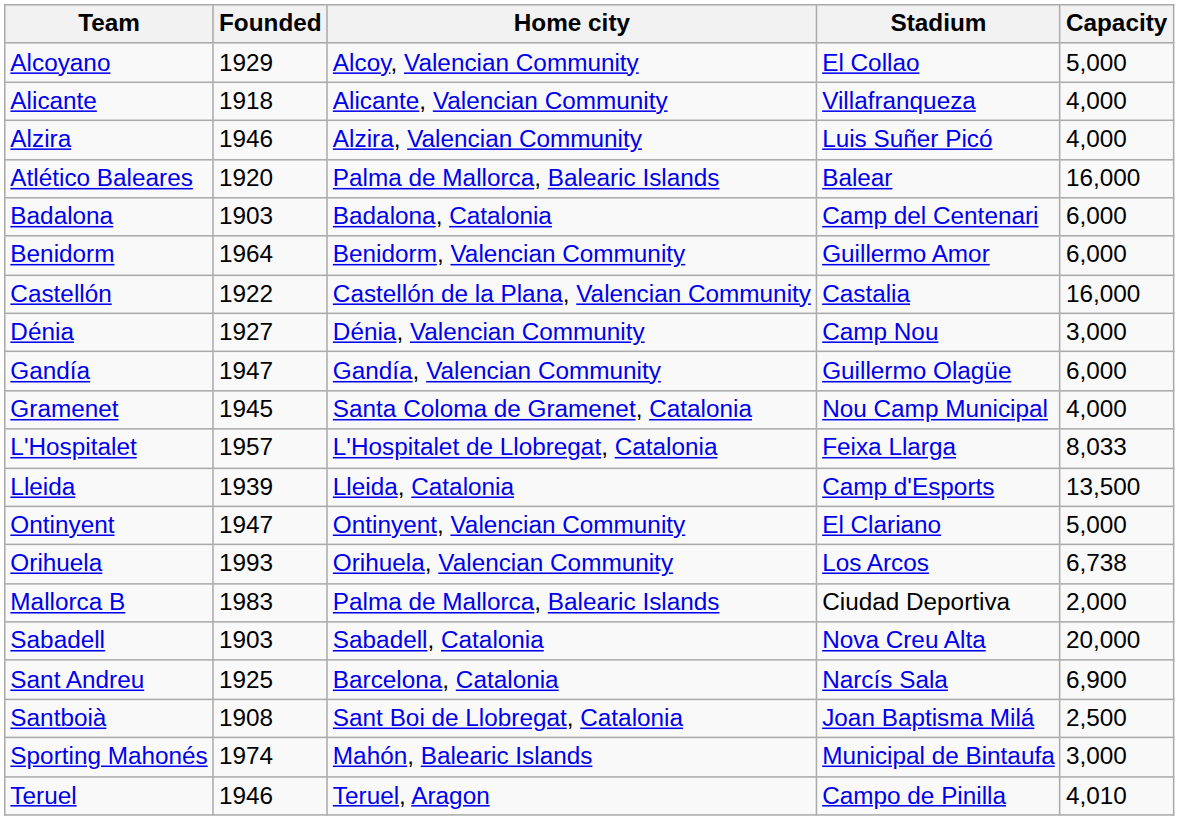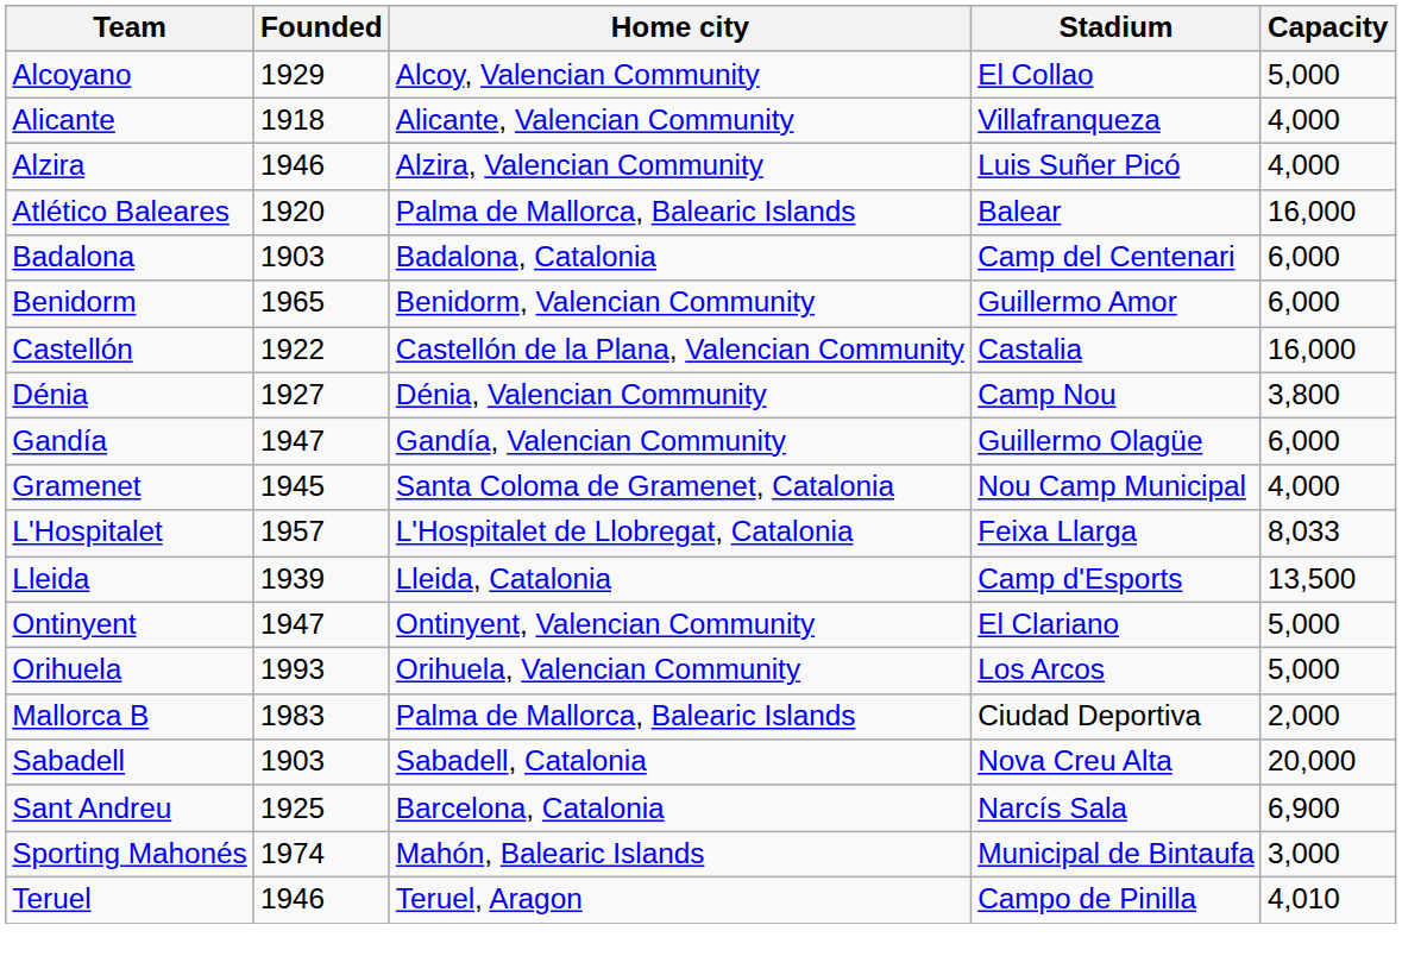 <table class="wikitable sortable">
 <tr>
 <th>Team</th>
 <th>Founded</th>
 <th>Home city</th>
 <th>Stadium</th>
 <th>Capacity</th>
 </tr>
 <tr>
 <td><a href='#'>Alcoyano</a></td>
 <td>1929</td>
 <td><a href='#'>Alcoy</a>, <a href='#'>Valencian Community</a></td>
 <td><a href='#'>El Collao</a></td>
 <td>5,000</td>
 </tr>
 <tr>
 <td><a href='#'>Alicante</a></td>
 <td>1918</td>
 <td><a href='#'>Alicante</a>, <a href='#'>Valencian Community</a></td>
 <td><a href='#'>Villafranqueza</a></td>
 <td>4,000</td>
 </tr>
 <tr>
 <td><a href='#'>Alzira</a></td>
 <td>1946</td>
 <td><a href='#'>Alzira</a>, <a href='#'>Valencian Community</a></td>
 <td><a href='#'>Luis Suñer Picó</a></td>
 <td>4,000</td>
 </tr>
 <tr>
 <td><a href='#'>Atlético Baleares</a></td>
 <td>1920</td>
 <td><a href='#'>Palma de Mallorca</a>, <a href='#'>Balearic Islands</a></td>
 <td><a href='#'>Balear</a></td>
 <td>16,000</td>
 </tr>
 <tr>
 <td><a href='#'>Badalona</a></td>
 <td>1903</td>
 <td><a href='#'>Badalona</a>, <a href='#'>Catalonia</a></td>
 <td><a href='#'>Camp del Centenari</a></td>
 <td>6,000</td>
 </tr>
 <tr>
 <td><a href='#'>Benidorm</a></td>
-<td>1964</td>
+<td>1965</td>
 <td><a href='#'>Benidorm</a>, <a href='#'>Valencian Community</a></td>
 <td><a href='#'>Guillermo Amor</a></td>
 <td>6,000</td>
 </tr>
 <tr>
 <td><a href='#'>Castellón</a></td>
 <td>1922</td>
 <td><a href='#'>Castellón de la Plana</a>, <a href='#'>Valencian Community</a></td>
 <td><a href='#'>Castalia</a></td>
 <td>16,000</td>
 </tr>
 <tr>
 <td><a href='#'>Dénia</a></td>
 <td>1927</td>
 <td><a href='#'>Dénia</a>, <a href='#'>Valencian Community</a></td>
 <td><a href='#'>Camp Nou</a></td>
-<td>3,000</td>
+<td>3,800</td>
 </tr>
 <tr>
 <td><a href='#'>Gandía</a></td>
 <td>1947</td>
 <td><a href='#'>Gandía</a>, <a href='#'>Valencian Community</a></td>
 <td><a href='#'>Guillermo Olagüe</a></td>
 <td>6,000</td>
 </tr>
 <tr>
 <td><a href='#'>Gramenet</a></td>
 <td>1945</td>
 <td><a href='#'>Santa Coloma de Gramenet</a>, <a href='#'>Catalonia</a></td>
 <td><a href='#'>Nou Camp Municipal</a></td>
 <td>4,000</td>
 </tr>
 <tr>
 <td><a href='#'>L'Hospitalet</a></td>
 <td>1957</td>
 <td><a href='#'>L'Hospitalet de Llobregat</a>, <a href='#'>Catalonia</a></td>
 <td><a href='#'>Feixa Llarga</a></td>
 <td>8,033</td>
 </tr>
 <tr>
 <td><a href='#'>Lleida</a></td>
 <td>1939</td>
 <td><a href='#'>Lleida</a>, <a href='#'>Catalonia</a></td>
 <td><a href='#'>Camp d'Esports</a></td>
 <td>13,500</td>
 </tr>
 <tr>
 <td><a href='#'>Ontinyent</a></td>
 <td>1947</td>
 <td><a href='#'>Ontinyent</a>, <a href='#'>Valencian Community</a></td>
 <td><a href='#'>El Clariano</a></td>
 <td>5,000</td>
 </tr>
 <tr>
 <td><a href='#'>Orihuela</a></td>
 <td>1993</td>
 <td><a href='#'>Orihuela</a>, <a href='#'>Valencian Community</a></td>
 <td><a href='#'>Los Arcos</a></td>
-<td>6,738</td>
+<td>5,000</td>
 </tr>
 <tr>
 <td><a href='#'>Mallorca B</a></td>
 <td>1983</td>
 <td><a href='#'>Palma de Mallorca</a>, <a href='#'>Balearic Islands</a></td>
 <td>Ciudad Deportiva</td>
 <td>2,000</td>
 </tr>
 <tr>
 <td><a href='#'>Sabadell</a></td>
 <td>1903</td>
 <td><a href='#'>Sabadell</a>, <a href='#'>Catalonia</a></td>
 <td><a href='#'>Nova Creu Alta</a></td>
 <td>20,000</td>
 </tr>
 <tr>
 <td><a href='#'>Sant Andreu</a></td>
 <td>1925</td>
 <td><a href='#'>Barcelona</a>, <a href='#'>Catalonia</a></td>
 <td><a href='#'>Narcís Sala</a></td>
 <td>6,900</td>
 </tr>
 <tr>
-<td><a href='#'>Santboià</a></td>
-<td>1908</td>
-<td><a href='#'>Sant Boi de Llobregat</a>, <a href='#'>Catalonia</a></td>
-<td><a href='#'>Joan Baptisma Milá</a></td>
-<td>2,500</td>
-</tr>
-<tr>
 <td><a href='#'>Sporting Mahonés</a></td>
 <td>1974</td>
 <td><a href='#'>Mahón</a>, <a href='#'>Balearic Islands</a></td>
 <td><a href='#'>Municipal de Bintaufa</a></td>
 <td>3,000</td>
 </tr>
 <tr>
 <td><a href='#'>Teruel</a></td>
 <td>1946</td>
 <td><a href='#'>Teruel</a>, <a href='#'>Aragon</a></td>
 <td><a href='#'>Campo de Pinilla</a></td>
 <td>4,010</td>
 </tr>
 </table>
